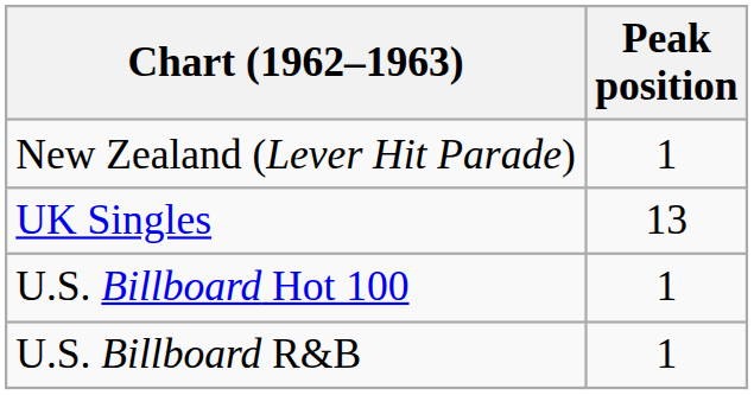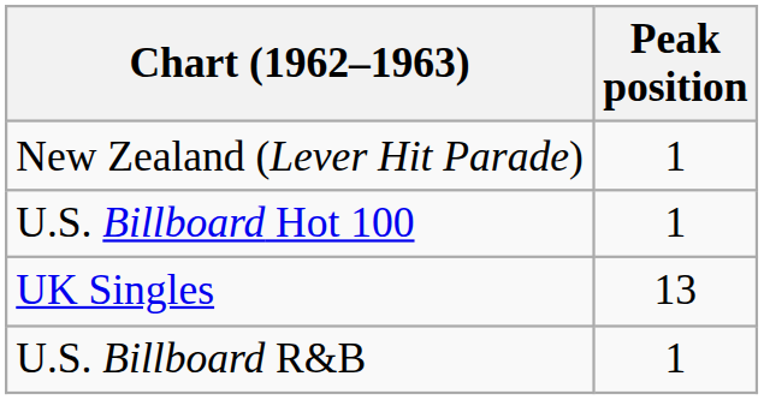 <table class="wikitable sortable">
 <tr>
 <th align="left">Chart (1962–1963)</th>
 <th style="text-align:center;">Peak<br>position</th>
 </tr>
 <tr>
 <td>New Zealand (<em>Lever Hit Parade</em>)</td>
 <td style="text-align:center;">1</td>
 </tr>
 <tr>
+<td>U.S. <a href='#'><em>Billboard</em> Hot 100</a></td>
+<td style="text-align:center;">1</td>
+</tr>
+<tr>
 <td><a href='#'>UK Singles</a></td>
 <td style="text-align:center;">13</td>
-</tr>
-<tr>
-<td>U.S. <a href='#'><em>Billboard</em> Hot 100</a></td>
-<td style="text-align:center;">1</td>
 </tr>
 <tr>
 <td>U.S. <em>Billboard</em> R&B</td>
 <td style="text-align:center;">1</td>
 </tr>
 </table>
